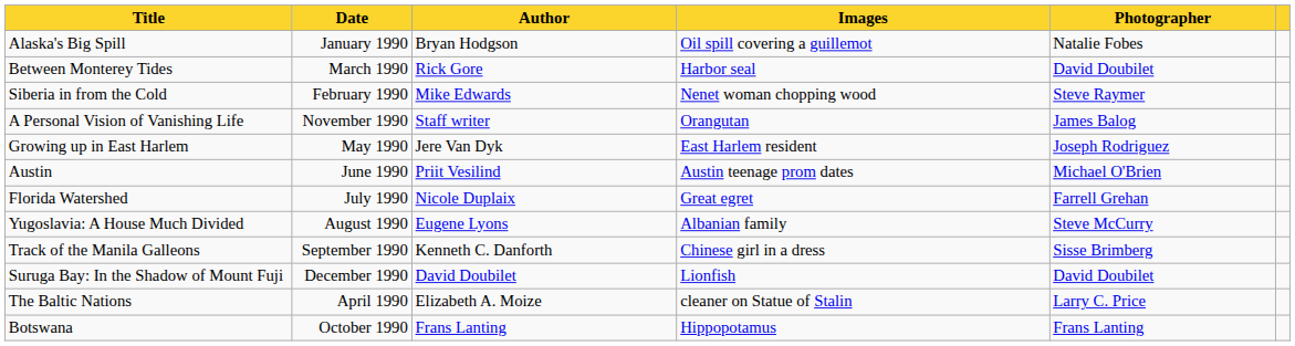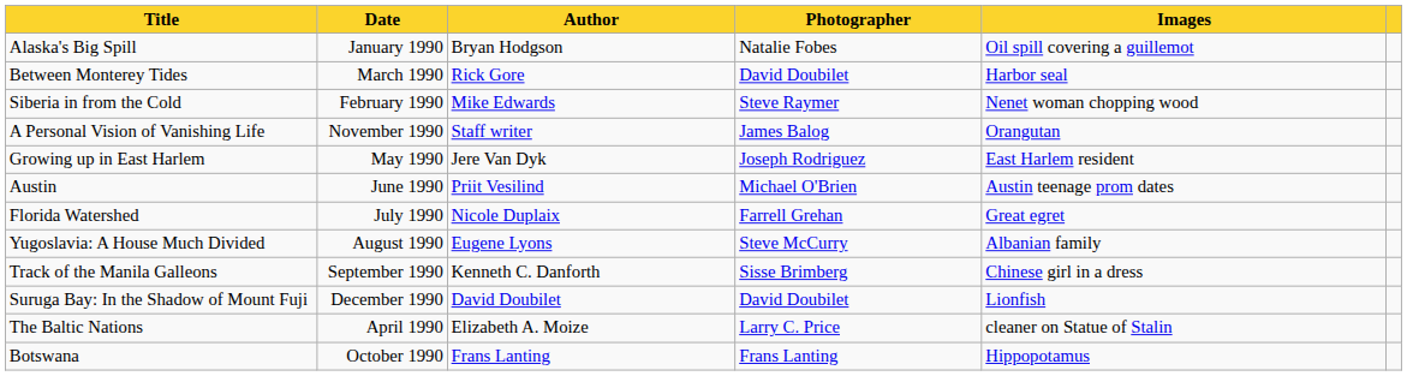 <table class="wikitable" style="width:100%">
 <tr>
 <th scope="col" style="background-color:#fbd42c;" width=275px>Title</th>
 <th scope="col" style="background-color:#fbd42c;" width=110>Date</th>
 <th scope="col" style="background-color:#fbd42c;">Author</th>
+<th scope="col" style="background-color:#fbd42c;">Photographer</th>
 <th scope="col" style="background-color:#fbd42c;">Images</th>
-<th scope="col" style="background-color:#fbd42c;">Photographer</th>
 <th scope="col" ! style="background-color:#fbd42c;"></th>
 </tr>
 <tr>
 <td scope="row">Alaska's Big Spill</td>
 <td style="text-align:right;">January 1990</td>
 <td>Bryan Hodgson</td>
+<td>Natalie Fobes</td>
 <td><a href='#'>Oil spill</a> covering a <a href='#'>guillemot</a></td>
-<td>Natalie Fobes</td>
 <td></td>
 </tr>
 <tr>
 <td scope="row">Between Monterey Tides</td>
 <td style="text-align:right;">March 1990</td>
 <td><a href='#'>Rick Gore</a></td>
+<td><a href='#'>David Doubilet</a></td>
 <td><a href='#'>Harbor seal</a></td>
-<td><a href='#'>David Doubilet</a></td>
 <td></td>
 </tr>
 <tr>
 <td scope="row">Siberia in from the Cold</td>
 <td style="text-align:right;">February 1990</td>
 <td><a href='#'>Mike Edwards</a></td>
+<td><a href='#'>Steve Raymer</a></td>
 <td><a href='#'>Nenet</a> woman chopping wood</td>
-<td><a href='#'>Steve Raymer</a></td>
 <td></td>
 </tr>
 <tr>
 <td scope="row">A Personal Vision of Vanishing Life</td>
 <td style="text-align:right;">November 1990</td>
 <td><a href='#'>Staff writer</a></td>
+<td><a href='#'>James Balog</a></td>
 <td><a href='#'>Orangutan</a></td>
-<td><a href='#'>James Balog</a></td>
 <td></td>
 </tr>
 <tr>
 <td scope="row">Growing up in East Harlem</td>
 <td style="text-align:right;">May 1990</td>
 <td>Jere Van Dyk</td>
+<td><a href='#'>Joseph Rodriguez</a></td>
 <td><a href='#'>East Harlem</a> resident</td>
-<td><a href='#'>Joseph Rodriguez</a></td>
 <td></td>
 </tr>
 <tr>
 <td scope="row">Austin</td>
 <td style="text-align:right;">June 1990</td>
 <td><a href='#'>Priit Vesilind</a></td>
+<td><a href='#'>Michael O'Brien</a></td>
 <td><a href='#'>Austin</a> teenage <a href='#'>prom</a> dates</td>
-<td><a href='#'>Michael O'Brien</a></td>
 <td></td>
 </tr>
 <tr>
 <td scope="row">Florida Watershed</td>
 <td style="text-align:right;">July 1990</td>
 <td><a href='#'>Nicole Duplaix</a></td>
+<td><a href='#'>Farrell Grehan</a></td>
 <td><a href='#'>Great egret</a></td>
-<td><a href='#'>Farrell Grehan</a></td>
 <td></td>
 </tr>
 <tr>
 <td scope="row">Yugoslavia: A House Much Divided</td>
 <td style="text-align:right;">August 1990</td>
 <td><a href='#'>Eugene Lyons</a></td>
+<td><a href='#'>Steve McCurry</a></td>
 <td><a href='#'>Albanian</a> family</td>
-<td><a href='#'>Steve McCurry</a></td>
 <td></td>
 </tr>
 <tr>
 <td scope="row">Track of the Manila Galleons</td>
 <td style="text-align:right;">September 1990</td>
 <td>Kenneth C. Danforth</td>
+<td><a href='#'>Sisse Brimberg</a></td>
 <td><a href='#'>Chinese</a> girl in a dress</td>
-<td><a href='#'>Sisse Brimberg</a></td>
 <td></td>
 </tr>
 <tr>
 <td scope="row">Suruga Bay: In the Shadow of Mount Fuji</td>
 <td style="text-align:right;">December 1990</td>
 <td><a href='#'>David Doubilet</a></td>
+<td><a href='#'>David Doubilet</a></td>
 <td><a href='#'>Lionfish</a></td>
-<td><a href='#'>David Doubilet</a></td>
 <td></td>
 </tr>
 <tr>
 <td scope="row">The Baltic Nations</td>
 <td style="text-align:right;">April 1990</td>
 <td>Elizabeth A. Moize</td>
+<td><a href='#'>Larry C. Price</a></td>
 <td>cleaner on Statue of <a href='#'>Stalin</a></td>
-<td><a href='#'>Larry C. Price</a></td>
 <td></td>
 </tr>
 <tr>
 <td scope="row">Botswana</td>
 <td style="text-align:right;">October 1990</td>
 <td><a href='#'>Frans Lanting</a></td>
+<td><a href='#'>Frans Lanting</a></td>
 <td><a href='#'>Hippopotamus</a></td>
-<td><a href='#'>Frans Lanting</a></td>
 <td></td>
 </tr>
 </table>
